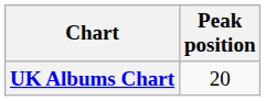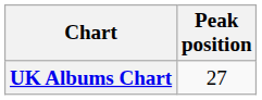 <table class="wikitable plainrowheaders">
 <tr>
 <th scope="col">Chart</th>
 <th scope="col">Peak<br>position</th>
 </tr>
 <tr>
 <th scope="row"><a href='#'>UK Albums Chart</a></th>
-<td align=center>20</td>
+<td align=center>27</td>
 </tr>
 </table>
